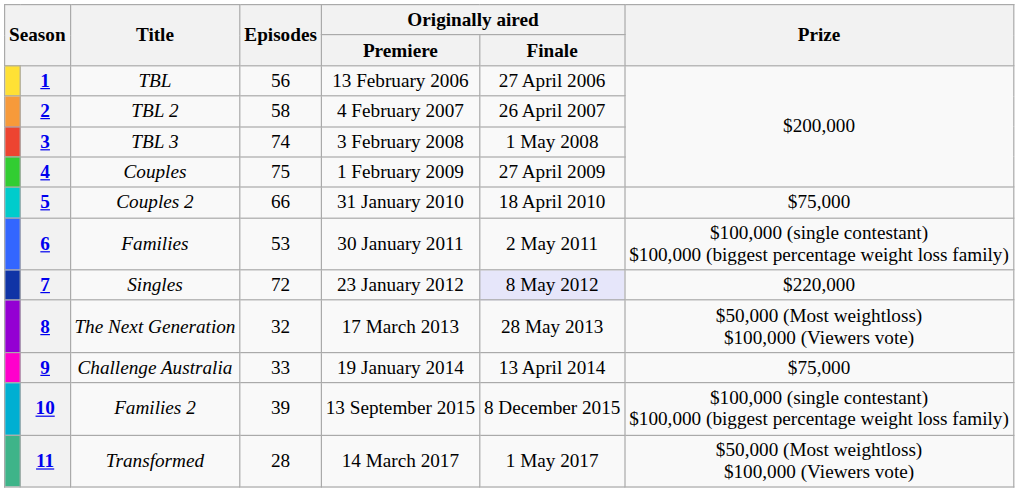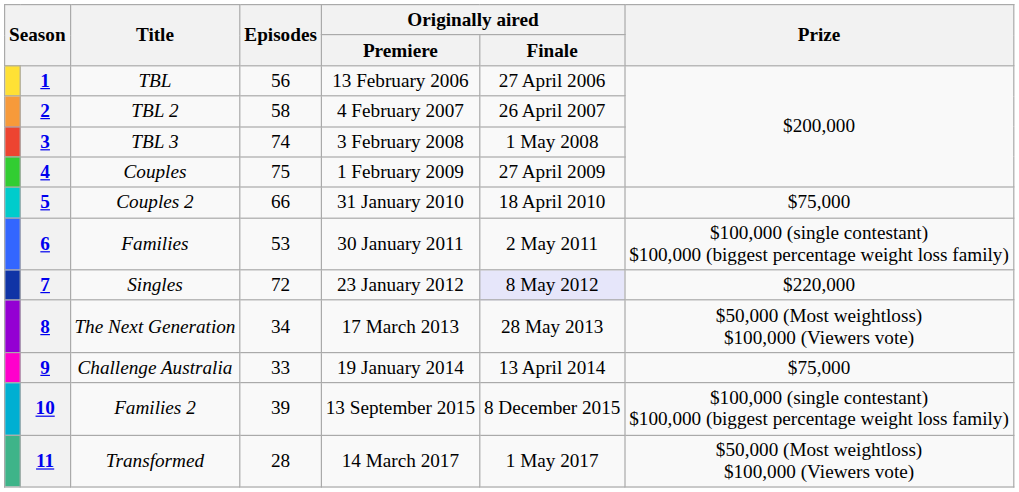 <table class="wikitable" style="text-align:center">
 <tr>
 <th rowspan="2" colspan="2">Season</th>
 <th rowspan="2">Title</th>
 <th rowspan="2">Episodes</th>
 <th colspan="2">Originally aired</th>
 <th rowspan="2">Prize</th>
 </tr>
 <tr>
 <th>Premiere</th>
 <th>Finale</th>
 </tr>
 <tr>
 <td bgcolor="#FFE135"></td>
 <th><a href='#'>1</a></th>
 <td><em>TBL</em></td>
 <td>56</td>
 <td>13 February 2006</td>
 <td>27 April 2006</td>
 <td rowspan="4">$200,000</td>
 </tr>
 <tr>
 <td bgcolor="#F79A3A"></td>
 <th><a href='#'>2</a></th>
 <td><em>TBL 2</em></td>
 <td>58</td>
 <td>4 February 2007</td>
 <td>26 April 2007</td>
 </tr>
 <tr>
 <td bgcolor="#ED4431"></td>
 <th><a href='#'>3</a></th>
 <td><em>TBL 3</em></td>
 <td>74</td>
 <td>3 February 2008</td>
 <td>1 May 2008</td>
 </tr>
 <tr>
 <td bgcolor="#32CD32"></td>
 <th><a href='#'>4</a></th>
 <td><em>Couples</em></td>
 <td>75</td>
 <td>1 February 2009</td>
 <td>27 April 2009</td>
 </tr>
 <tr>
 <td bgcolor="00CCCC"></td>
 <th><a href='#'>5</a></th>
 <td><em>Couples 2</em></td>
 <td>66</td>
 <td>31 January 2010</td>
 <td>18 April 2010</td>
 <td>$75,000</td>
 </tr>
 <tr>
 <td bgcolor="#3366FF"></td>
 <th><a href='#'>6</a></th>
 <td><em>Families</em></td>
 <td>53</td>
 <td>30 January 2011</td>
 <td>2 May 2011</td>
 <td>$100,000 (single contestant)<br>$100,000 (biggest percentage weight loss family)</td>
 </tr>
 <tr>
 <td bgcolor="#1034A6"></td>
 <th><a href='#'>7</a></th>
 <td><em>Singles</em></td>
 <td>72</td>
 <td>23 January 2012</td>
 <td style="background: lavender;">8 May 2012</td>
 <td>$220,000</td>
 </tr>
 <tr>
 <td bgcolor="9400D3"></td>
 <th><a href='#'>8</a></th>
 <td><em>The Next Generation</em></td>
-<td>32</td>
+<td>34</td>
 <td>17 March 2013</td>
 <td>28 May 2013</td>
 <td>$50,000 (Most weightloss)<br>$100,000 (Viewers vote)</td>
 </tr>
 <tr>
 <td bgcolor="FF00CC"></td>
 <th><a href='#'>9</a></th>
 <td><em>Challenge Australia</em></td>
 <td>33</td>
 <td>19 January 2014</td>
 <td>13 April 2014</td>
 <td>$75,000</td>
 </tr>
 <tr>
 <td bgcolor="00AFD2"></td>
 <th><a href='#'>10</a></th>
 <td><em>Families 2</em></td>
 <td>39</td>
 <td>13 September 2015</td>
 <td>8 December 2015</td>
 <td>$100,000 (single contestant)<br>$100,000 (biggest percentage weight loss family)</td>
 </tr>
 <tr>
 <td bgcolor="3EB489"></td>
 <th><a href='#'>11</a></th>
 <td><em>Transformed</em></td>
 <td>28</td>
 <td>14 March 2017</td>
 <td>1 May 2017</td>
 <td>$50,000 (Most weightloss)<br>$100,000 (Viewers vote)</td>
 </tr>
 </table>
